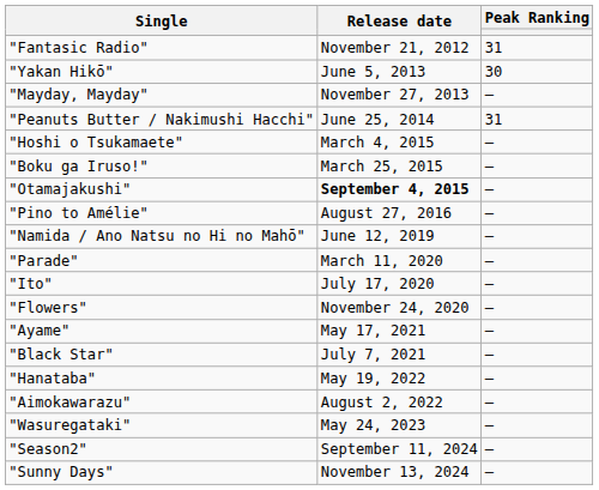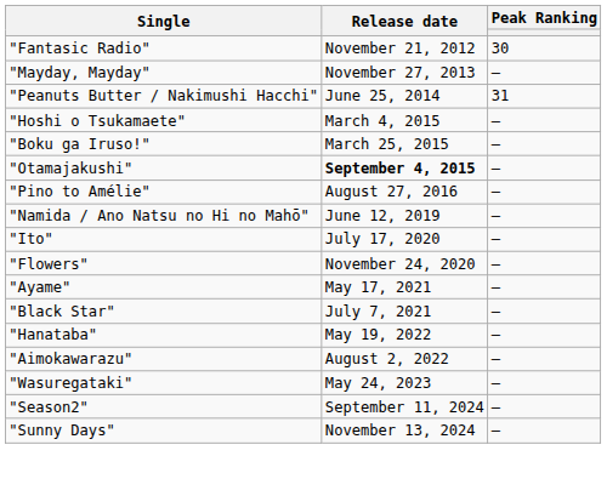 <table class="wikitable">
 <tr>
 <th rowspan="2">Single</th>
 <th rowspan="2">Release date</th>
 <th>Peak Ranking</th>
 </tr>
 <tr>
 <th><strong></strong></th>
 </tr>
 <tr>
 <td>"Fantasic Radio"</td>
 <td>November 21, 2012</td>
-<td>31</td>
-</tr>
-<tr>
-<td>"Yakan Hikō"</td>
-<td>June 5, 2013</td>
 <td>30</td>
 </tr>
 <tr>
 <td>"Mayday, Mayday"</td>
 <td>November 27, 2013</td>
 <td>—</td>
 </tr>
 <tr>
 <td>"Peanuts Butter / Nakimushi Hacchi"</td>
 <td>June 25, 2014</td>
 <td>31</td>
 </tr>
 <tr>
 <td>"Hoshi o Tsukamaete"</td>
 <td>March 4, 2015</td>
 <td>—</td>
 </tr>
 <tr>
 <td>"Boku ga Iruso!"</td>
 <td>March 25, 2015</td>
 <td>—</td>
 </tr>
 <tr>
 <td>"Otamajakushi"</td>
 <td><strong>September 4, 2015</strong></td>
 <td>—</td>
 </tr>
 <tr>
 <td>"Pino to Amélie"</td>
 <td>August 27, 2016</td>
 <td>—</td>
 </tr>
 <tr>
 <td>"Namida / Ano Natsu no Hi no Mahō"</td>
 <td>June 12, 2019</td>
-<td>—</td>
-</tr>
-<tr>
-<td>"Parade"</td>
-<td>March 11, 2020</td>
 <td>—</td>
 </tr>
 <tr>
 <td>"Ito"</td>
 <td>July 17, 2020</td>
 <td>—</td>
 </tr>
 <tr>
 <td>"Flowers"</td>
 <td>November 24, 2020</td>
 <td>—</td>
 </tr>
 <tr>
 <td>"Ayame"</td>
 <td>May 17, 2021</td>
 <td>—</td>
 </tr>
 <tr>
 <td>"Black Star"</td>
 <td>July 7, 2021</td>
 <td>—</td>
 </tr>
 <tr>
 <td>"Hanataba"</td>
 <td>May 19, 2022</td>
 <td>—</td>
 </tr>
 <tr>
 <td>"Aimokawarazu"</td>
 <td>August 2, 2022</td>
 <td>—</td>
 </tr>
 <tr>
 <td>"Wasuregataki"</td>
 <td>May 24, 2023</td>
 <td>—</td>
 </tr>
 <tr>
 <td>"Season2"</td>
 <td>September 11, 2024</td>
 <td>—</td>
 </tr>
 <tr>
 <td>"Sunny Days"</td>
 <td>November 13, 2024</td>
 <td>—</td>
 </tr>
 </table>
